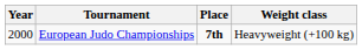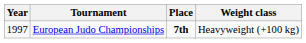 <table class=wikitable>
 <tr>
 <th>Year</th>
 <th>Tournament</th>
 <th>Place</th>
 <th>Weight class</th>
 </tr>
 <tr>
-<td>2000</td>
+<td>1997</td>
 <td><a href='#'>European Judo Championships</a></td>
 <td align="center"><strong>7th</strong></td>
 <td>Heavyweight (+100 kg)</td>
 </tr>
 </table>
